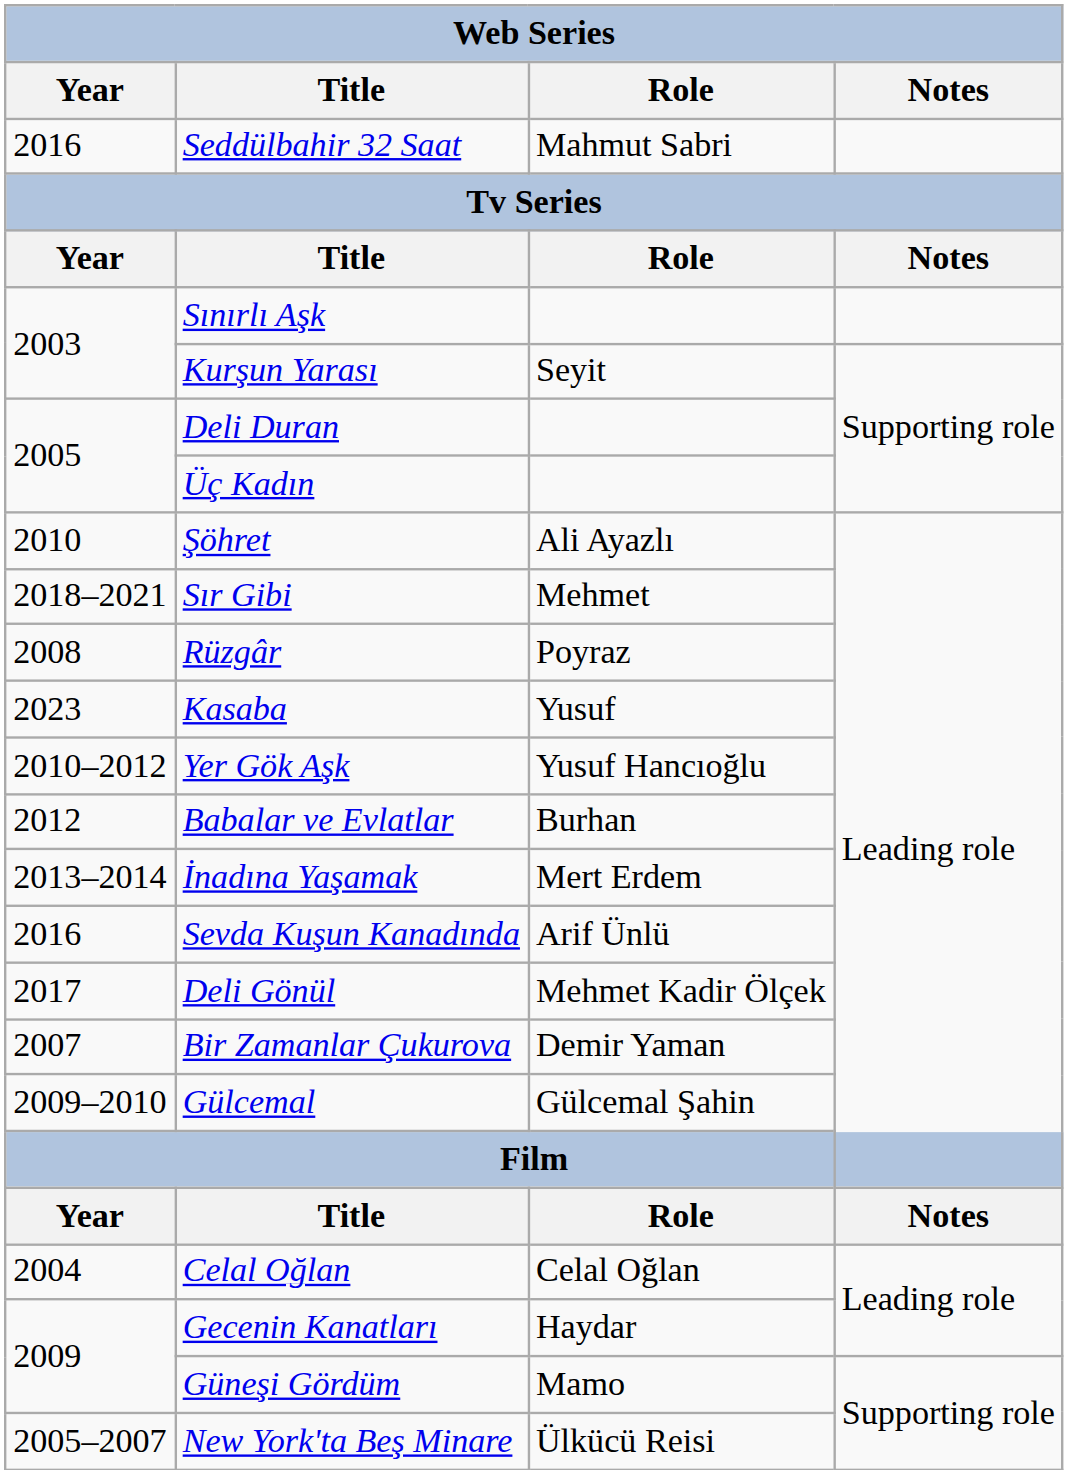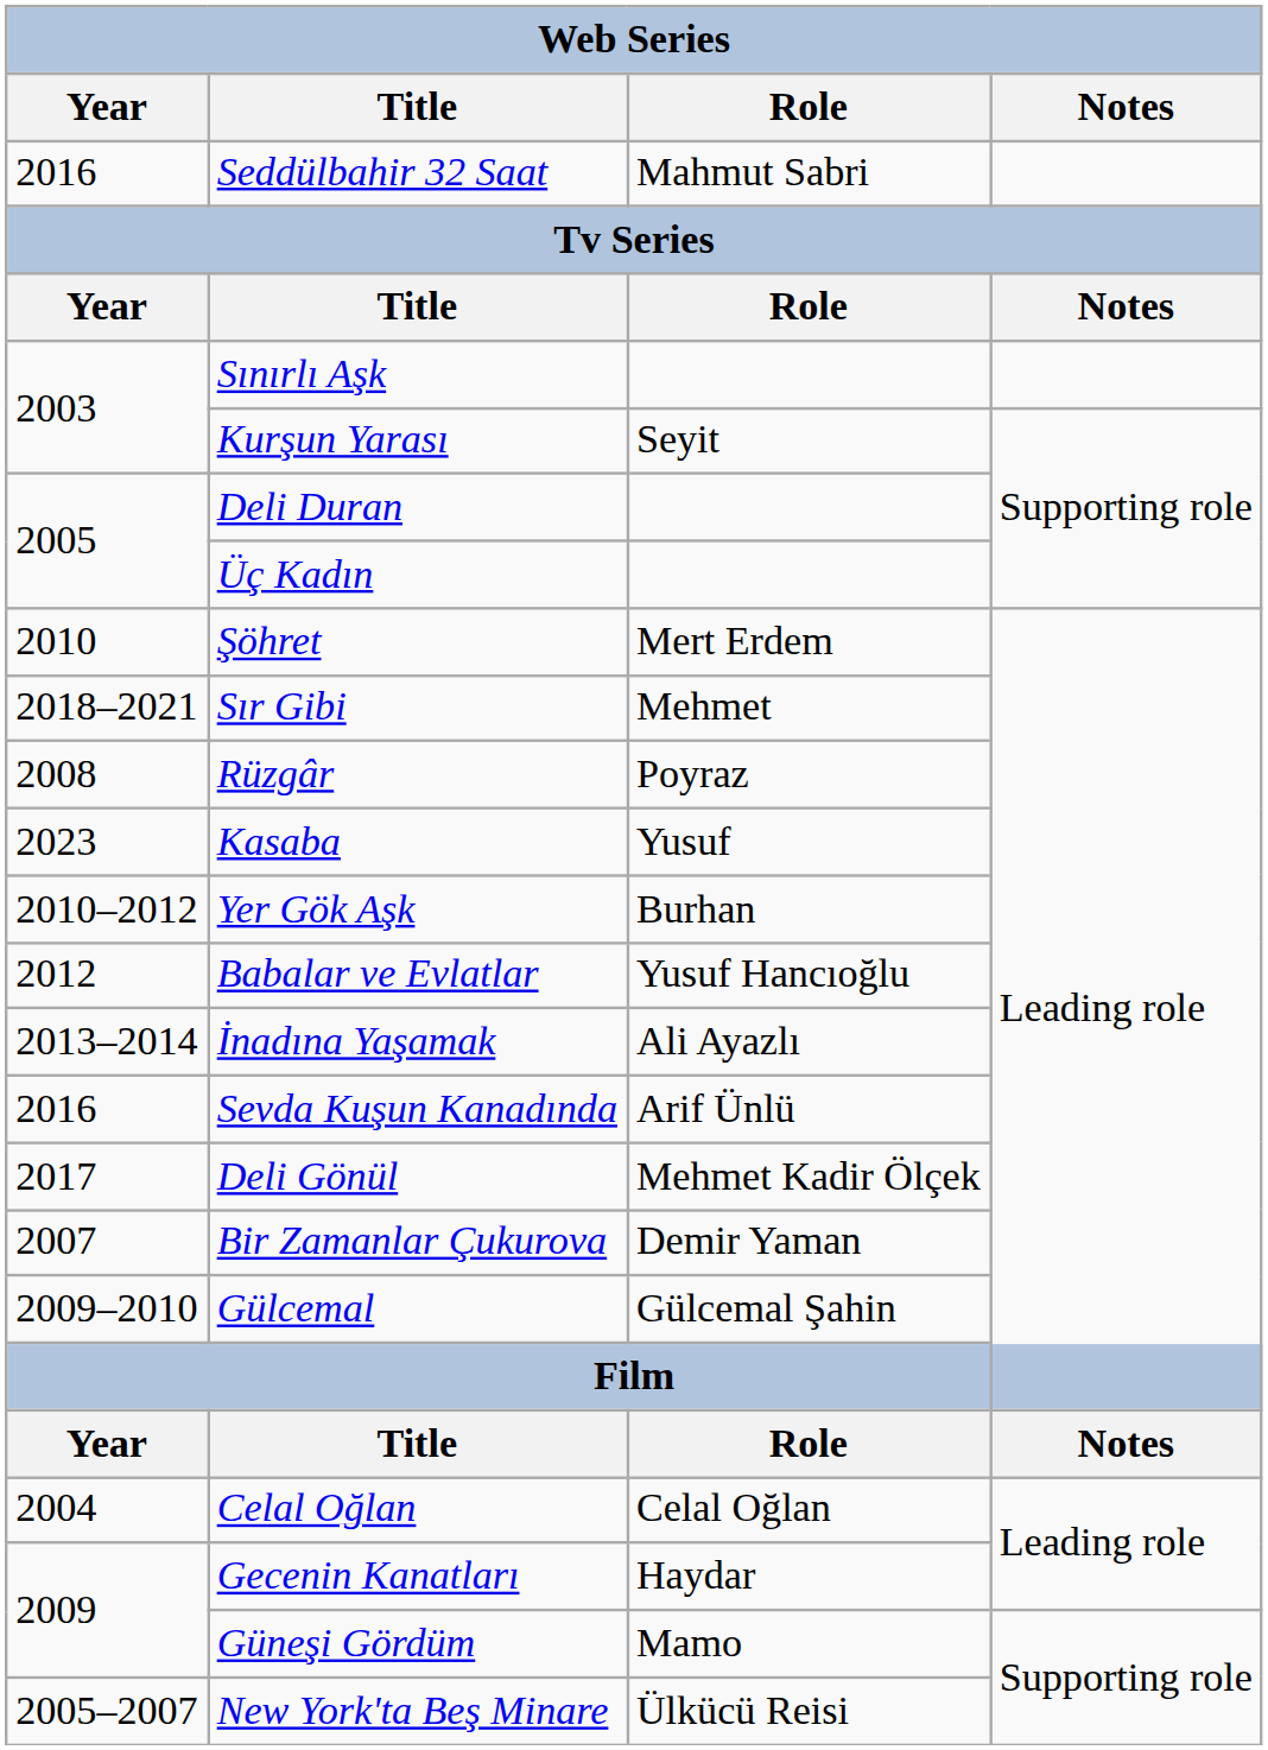 <table class="wikitable" style="font-size:90%">
 <tr>
 <th colspan="5" style="background:LightSteelBlue">Web Series</th>
 </tr>
 <tr>
 <th>Year</th>
 <th>Title</th>
 <th>Role</th>
 <th>Notes</th>
 </tr>
 <tr>
 <td>2016</td>
 <td><em><a href='#'>Seddülbahir 32 Saat</a></em></td>
 <td>Mahmut Sabri</td>
 <td></td>
 </tr>
 <tr>
 <th colspan="5" style="background:LightSteelBlue">Tv Series</th>
 </tr>
 <tr>
 <th>Year</th>
 <th>Title</th>
 <th>Role</th>
 <th>Notes</th>
 </tr>
 <tr>
 <td rowspan="2">2003</td>
 <td><em><a href='#'>Sınırlı Aşk</a></em></td>
 <td></td>
 <td></td>
 </tr>
 <tr>
 <td><em><a href='#'>Kurşun Yarası</a></em></td>
 <td>Seyit</td>
 <td rowspan="3">Supporting role</td>
 </tr>
 <tr>
 <td rowspan="2">2005</td>
 <td><em><a href='#'>Deli Duran</a></em></td>
 <td></td>
 </tr>
 <tr>
 <td><em><a href='#'>Üç Kadın</a></em></td>
 <td></td>
 </tr>
 <tr>
 <td>2010</td>
 <td><em><a href='#'>Şöhret</a></em></td>
-<td>Ali Ayazlı</td>
+<td>Mert Erdem</td>
 <td rowspan="12">Leading role</td>
 </tr>
 <tr>
 <td>2018–2021</td>
 <td><em><a href='#'>Sır Gibi</a></em></td>
 <td>Mehmet</td>
 </tr>
 <tr>
 <td>2008</td>
 <td><em><a href='#'>Rüzgâr</a></em></td>
 <td>Poyraz</td>
 </tr>
 <tr>
 <td>2023</td>
 <td><em><a href='#'>Kasaba</a></em></td>
 <td>Yusuf</td>
 </tr>
 <tr>
 <td>2010–2012</td>
 <td><em><a href='#'>Yer Gök Aşk</a></em></td>
-<td>Yusuf Hancıoğlu</td>
+<td>Burhan</td>
 </tr>
 <tr>
 <td>2012</td>
 <td><em><a href='#'>Babalar ve Evlatlar</a></em></td>
-<td>Burhan</td>
+<td>Yusuf Hancıoğlu</td>
 </tr>
 <tr>
 <td>2013–2014</td>
 <td><em><a href='#'>İnadına Yaşamak</a></em></td>
-<td>Mert Erdem</td>
+<td>Ali Ayazlı</td>
 </tr>
 <tr>
 <td>2016</td>
 <td><a href='#'><em>Sevda Kuşun Kanadında</em></a></td>
 <td>Arif Ünlü</td>
 </tr>
 <tr>
 <td>2017</td>
 <td><em><a href='#'>Deli Gönül</a></em></td>
 <td>Mehmet Kadir Ölçek</td>
 </tr>
 <tr>
 <td>2007</td>
 <td><em><a href='#'>Bir Zamanlar Çukurova</a></em></td>
 <td>Demir Yaman</td>
 </tr>
 <tr>
 <td>2009–2010</td>
 <td><em><a href='#'>Gülcemal</a></em></td>
 <td>Gülcemal Şahin</td>
 </tr>
 <tr>
 <th colspan="4" style="background:LightSteelBlue">Film</th>
 </tr>
 <tr>
 <th>Year</th>
 <th>Title</th>
 <th>Role</th>
 <th>Notes</th>
 </tr>
 <tr>
 <td>2004</td>
 <td><em><a href='#'>Celal Oğlan</a></em></td>
 <td>Celal Oğlan</td>
 <td rowspan="2">Leading role</td>
 </tr>
 <tr>
 <td rowspan="2">2009</td>
 <td><em><a href='#'>Gecenin Kanatları</a></em></td>
 <td>Haydar</td>
 </tr>
 <tr>
 <td><em><a href='#'>Güneşi Gördüm</a></em></td>
 <td>Mamo</td>
 <td rowspan="2">Supporting role</td>
 </tr>
 <tr>
 <td>2005–2007</td>
 <td><em><a href='#'>New York'ta Beş Minare</a></em></td>
 <td>Ülkücü Reisi</td>
 </tr>
 </table>
